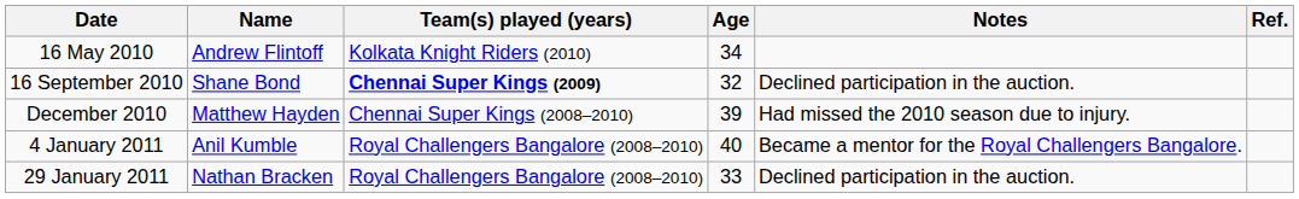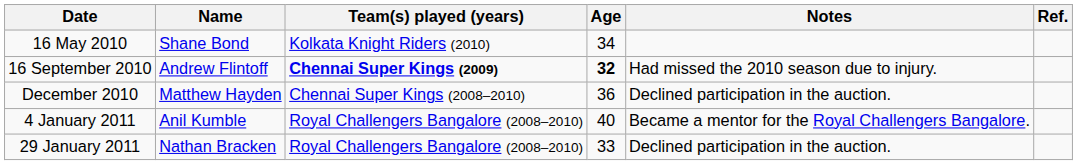 <table class="wikitable">
 <tr>
 <th>Date</th>
 <th>Name</th>
 <th>Team(s) played (years)</th>
 <th>Age</th>
 <th>Notes</th>
 <th>Ref.</th>
 </tr>
 <tr>
 <td align=center>16 May 2010</td>
-<td> <a href='#'>Andrew Flintoff</a></td>
+<td> <a href='#'>Shane Bond</a></td>
 <td><a href='#'>Kolkata Knight Riders</a> <small>(2010)</small></td>
 <td align=center>34</td>
 <td></td>
 <td align=center></td>
 </tr>
 <tr>
 <td align=center>16 September 2010</td>
-<td> <a href='#'>Shane Bond</a></td>
+<td> <a href='#'>Andrew Flintoff</a></td>
 <td><strong><a href='#'>Chennai Super Kings</a> <small>(2009)</small></strong></td>
-<td align=center>32</td>
-<td>Declined participation in the auction.</td>
+<td align=center><strong>32</strong></td>
+<td>Had missed the 2010 season due to injury.</td>
 <td align=center></td>
 </tr>
 <tr>
 <td align=center>December 2010</td>
 <td> <a href='#'>Matthew Hayden</a></td>
 <td><a href='#'>Chennai Super Kings</a> <small>(2008–2010)</small></td>
-<td align=center>39</td>
-<td>Had missed the 2010 season due to injury.</td>
+<td align=center>36</td>
+<td>Declined participation in the auction.</td>
 <td align=center></td>
 </tr>
 <tr>
 <td align=center>4 January 2011</td>
 <td> <a href='#'>Anil Kumble</a></td>
 <td><a href='#'>Royal Challengers Bangalore</a> <small>(2008–2010)</small></td>
 <td align=center>40</td>
 <td>Became a mentor for the <a href='#'>Royal Challengers Bangalore</a>.</td>
 <td align=center></td>
 </tr>
 <tr>
 <td align=center>29 January 2011</td>
 <td> <a href='#'>Nathan Bracken</a></td>
 <td><a href='#'>Royal Challengers Bangalore</a> <small>(2008–2010)</small></td>
 <td align=center>33</td>
 <td>Declined participation in the auction.</td>
 <td align=center></td>
 </tr>
 </table>
